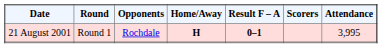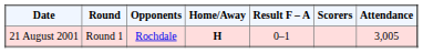 <table border="2" cellpadding="4" style="border-collapse:collapse; text-align:center; font-size:smaller;">
 <tr style="background:#f0f6ff;">
 <th><strong>Date</strong></th>
 <th><strong>Round</strong></th>
 <th><strong>Opponents</strong></th>
 <th><strong>Home/Away</strong></th>
 <th><strong>Result F – A</strong></th>
 <th><strong>Scorers</strong></th>
 <th><strong>Attendance</strong></th>
 </tr>
 <tr bgcolor="#ffdddd">
 <td>21 August 2001</td>
 <td>Round 1</td>
 <td><a href='#'>Rochdale</a></td>
 <td><strong>H</strong></td>
-<td><strong>0–1</strong></td>
+<td>0–1</td>
 <td></td>
-<td>3,995</td>
+<td>3,005</td>
 </tr>
 </table>
